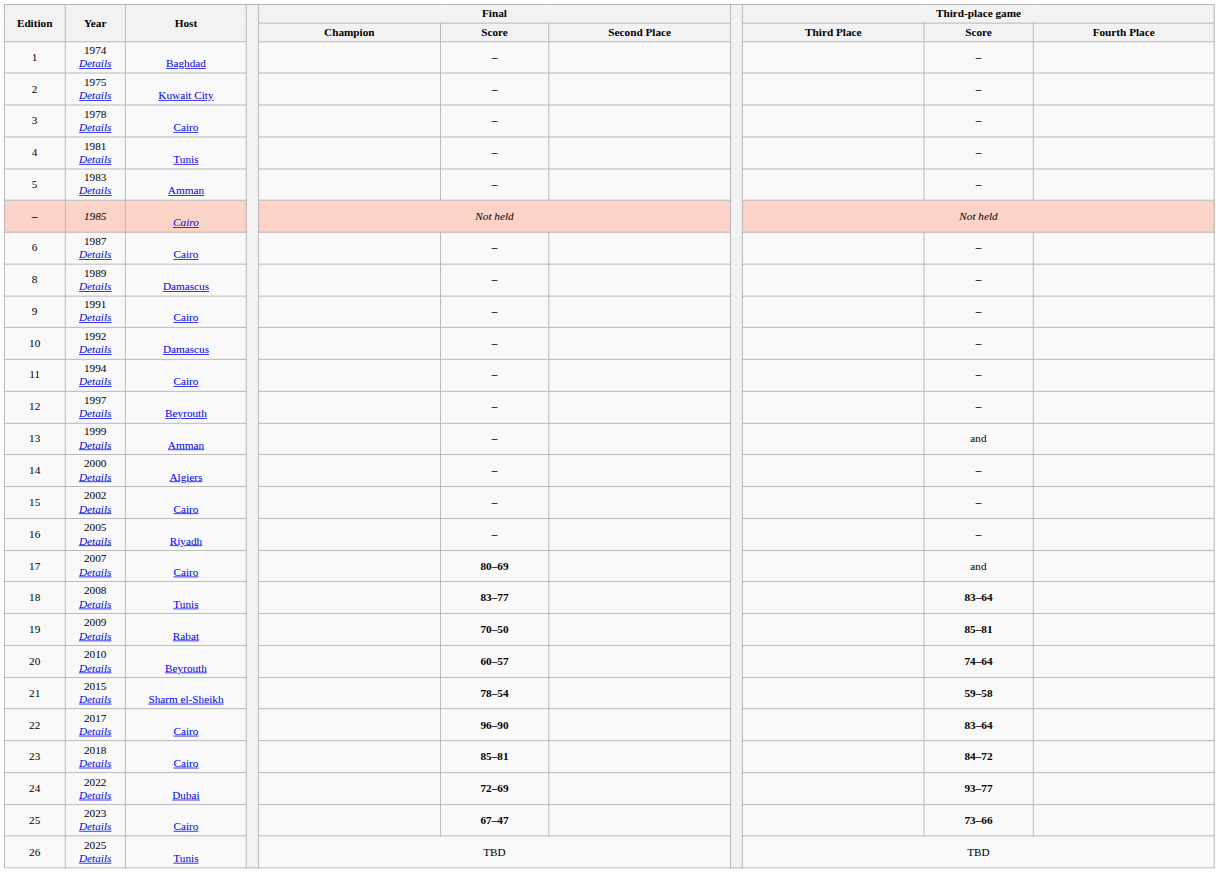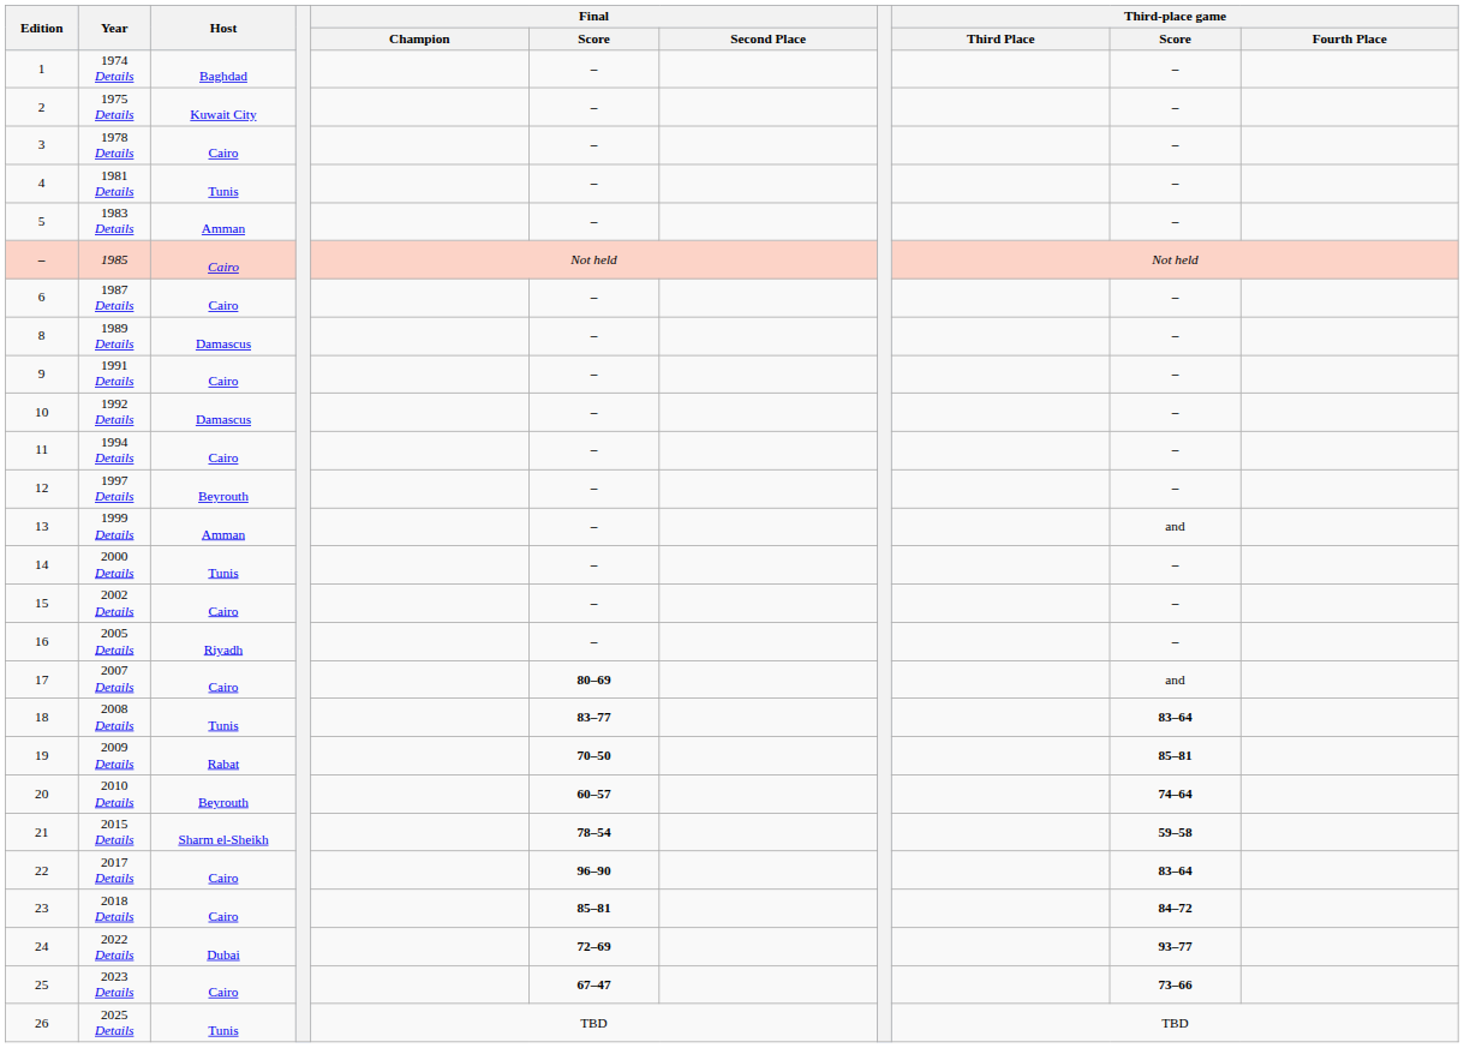 <table class="wikitable" style="font-size:90%; width: 98%; text-align: center;">
 <tr bgcolor=#C1D8FF>
 <th rowspan="2">Edition</th>
 <th rowspan="2" width="5%">Year</th>
 <th rowspan=2 width=10%>Host</th>
 <th rowspan="28" width="1%" bgcolor="ffffff"></th>
 <th colspan=3>Final</th>
 <th rowspan="28" width="1%" bgcolor="ffffff"></th>
 <th colspan=3>Third-place game</th>
 </tr>
 <tr bgcolor=#EFEFEF>
 <th width=15%>Champion</th>
 <th width=9%>Score</th>
 <th width=15%>Second Place</th>
 <th width=15%>Third Place</th>
 <th width=9%>Score</th>
 <th width=15%>Fourth Place</th>
 </tr>
 <tr>
 <td>1</td>
 <td>1974<br><em><a href='#'>Details</a></em></td>
 <td><br><a href='#'>Baghdad</a></td>
 <td><strong></strong></td>
 <td><strong> – </strong></td>
 <td></td>
 <td></td>
 <td><strong> – </strong></td>
 <td></td>
 </tr>
 <tr>
 <td>2</td>
 <td>1975<br><em><a href='#'>Details</a></em></td>
 <td><br><a href='#'>Kuwait City</a></td>
 <td><strong></strong></td>
 <td><strong> – </strong></td>
 <td></td>
 <td></td>
 <td><strong> – </strong></td>
 <td></td>
 </tr>
 <tr>
 <td>3</td>
 <td>1978<br><em><a href='#'>Details</a></em></td>
 <td><br><a href='#'>Cairo</a></td>
 <td><strong></strong></td>
 <td><strong> – </strong></td>
 <td></td>
 <td></td>
 <td><strong> – </strong></td>
 <td></td>
 </tr>
 <tr>
 <td>4</td>
 <td>1981<br><em><a href='#'>Details</a></em></td>
 <td><br><a href='#'>Tunis</a></td>
 <td><strong></strong></td>
 <td><strong> – </strong></td>
 <td></td>
 <td></td>
 <td><strong> – </strong></td>
 <td></td>
 </tr>
 <tr>
 <td>5</td>
 <td>1983<br><em><a href='#'>Details</a></em></td>
 <td><br><a href='#'>Amman</a></td>
 <td><strong></strong></td>
 <td><strong> – </strong></td>
 <td></td>
 <td></td>
 <td><strong> – </strong></td>
 <td></td>
 </tr>
 <tr bgcolor=#fcd3c7>
 <td><strong> – </strong></td>
 <td><em>1985</em></td>
 <td><br><em><a href='#'>Cairo</a></em></td>
 <td colspan=3><em>Not held</em></td>
 <td colspan=3><em>Not held</em></td>
 </tr>
 <tr>
 <td>6</td>
 <td>1987<br><em><a href='#'>Details</a></em></td>
 <td><br><a href='#'>Cairo</a></td>
 <td><strong></strong></td>
 <td><strong> – </strong></td>
 <td></td>
 <td></td>
 <td><strong> – </strong></td>
 <td></td>
 </tr>
 <tr>
 <td>8</td>
 <td>1989<br><em><a href='#'>Details</a></em></td>
 <td><br><a href='#'>Damascus</a></td>
 <td><strong></strong></td>
 <td><strong> – </strong></td>
 <td></td>
 <td></td>
 <td><strong> – </strong></td>
 <td><br> </td>
 </tr>
 <tr>
 <td>9</td>
 <td>1991<br><em><a href='#'>Details</a></em></td>
 <td><br><a href='#'>Cairo</a></td>
 <td><strong></strong></td>
 <td><strong> – </strong></td>
 <td></td>
 <td></td>
 <td><strong> – </strong></td>
 <td></td>
 </tr>
 <tr>
 <td>10</td>
 <td>1992<br><em><a href='#'>Details</a></em></td>
 <td><br><a href='#'>Damascus</a></td>
 <td><strong></strong></td>
 <td><strong> – </strong></td>
 <td></td>
 <td></td>
 <td><strong> – </strong></td>
 <td></td>
 </tr>
 <tr>
 <td>11</td>
 <td>1994<br><em><a href='#'>Details</a></em></td>
 <td><br><a href='#'>Cairo</a></td>
 <td><strong></strong></td>
 <td><strong> – </strong></td>
 <td></td>
 <td></td>
 <td><strong> – </strong></td>
 <td></td>
 </tr>
 <tr>
 <td>12</td>
 <td>1997<br><em><a href='#'>Details</a></em></td>
 <td><br><a href='#'>Beyrouth</a></td>
 <td><strong></strong></td>
 <td><strong> – </strong></td>
 <td></td>
 <td></td>
 <td><strong> – </strong></td>
 <td></td>
 </tr>
 <tr>
 <td>13</td>
 <td>1999<br><em><a href='#'>Details</a></em></td>
 <td><br><a href='#'>Amman</a></td>
 <td><strong></strong></td>
 <td><strong> – </strong></td>
 <td></td>
 <td></td>
 <td>and</td>
 <td></td>
 </tr>
 <tr>
 <td>14</td>
 <td>2000<br><em><a href='#'>Details</a></em></td>
-<td><br><a href='#'>Algiers</a></td>
+<td><br><a href='#'>Tunis</a></td>
 <td><strong></strong></td>
 <td><strong> – </strong></td>
 <td></td>
 <td></td>
 <td><strong> – </strong></td>
 <td><br> </td>
 </tr>
 <tr>
 <td>15</td>
 <td>2002<br><em><a href='#'>Details</a></em></td>
 <td><br><a href='#'>Cairo</a></td>
 <td><strong></strong></td>
 <td><strong> – </strong></td>
 <td></td>
 <td></td>
 <td><strong> – </strong></td>
 <td></td>
 </tr>
 <tr>
 <td>16</td>
 <td>2005<br><em><a href='#'>Details</a></em></td>
 <td><br><a href='#'>Riyadh</a></td>
 <td><strong></strong></td>
 <td><strong> – </strong></td>
 <td></td>
 <td></td>
 <td><strong> – </strong></td>
 <td><br> </td>
 </tr>
 <tr>
 <td>17</td>
 <td>2007<br><em><a href='#'>Details</a></em></td>
 <td><br><a href='#'>Cairo</a></td>
 <td><strong></strong></td>
 <td><strong>80–69</strong></td>
 <td></td>
 <td></td>
 <td>and</td>
 <td><br> </td>
 </tr>
 <tr>
 <td>18</td>
 <td>2008<br><em><a href='#'>Details</a></em></td>
 <td><br><a href='#'>Tunis</a></td>
 <td><strong></strong></td>
 <td><strong>83–77</strong></td>
 <td></td>
 <td></td>
 <td><strong>83–64</strong></td>
 <td></td>
 </tr>
 <tr>
 <td>19</td>
 <td>2009<br><em><a href='#'>Details</a></em></td>
 <td><br><a href='#'>Rabat</a></td>
 <td><strong></strong></td>
 <td><strong>70–50</strong></td>
 <td></td>
 <td></td>
 <td><strong>85–81</strong></td>
 <td></td>
 </tr>
 <tr>
 <td>20</td>
 <td>2010<br><em><a href='#'>Details</a></em></td>
 <td><br><a href='#'>Beyrouth</a></td>
 <td><strong></strong></td>
 <td><strong>60–57</strong></td>
 <td></td>
 <td></td>
 <td><strong>74–64</strong></td>
 <td></td>
 </tr>
 <tr>
 <td>21</td>
 <td>2015<br><em><a href='#'>Details</a></em></td>
 <td><br><a href='#'>Sharm el-Sheikh</a></td>
 <td><strong></strong></td>
 <td><strong>78–54</strong></td>
 <td></td>
 <td></td>
 <td><strong>59–58</strong></td>
 <td></td>
 </tr>
 <tr>
 <td>22</td>
 <td>2017<br><em><a href='#'>Details</a></em></td>
 <td><br><a href='#'>Cairo</a></td>
 <td><strong></strong></td>
 <td><strong>96–90</strong></td>
 <td></td>
 <td></td>
 <td><strong>83–64</strong></td>
 <td></td>
 </tr>
 <tr>
 <td>23</td>
 <td>2018<br><em><a href='#'>Details</a></em></td>
 <td><br><a href='#'>Cairo</a></td>
 <td><strong></strong></td>
 <td><strong>85–81</strong></td>
 <td></td>
 <td></td>
 <td><strong>84–72</strong></td>
 <td></td>
 </tr>
 <tr>
 <td>24</td>
 <td>2022<br><em><a href='#'>Details</a></em></td>
 <td><br><a href='#'>Dubai</a></td>
 <td><strong></strong></td>
 <td><strong>72–69</strong></td>
 <td></td>
 <td></td>
 <td><strong>93–77</strong></td>
 <td></td>
 </tr>
 <tr>
 <td>25</td>
 <td>2023<br><em><a href='#'>Details</a></em></td>
 <td><br><a href='#'>Cairo</a></td>
 <td><strong></strong></td>
 <td><strong>67–47</strong></td>
 <td></td>
 <td></td>
 <td><strong>73–66</strong></td>
 <td></td>
 </tr>
 <tr>
 <td>26</td>
 <td>2025<br><em><a href='#'>Details</a></em></td>
 <td><br><a href='#'>Tunis</a></td>
 <td colspan="3">TBD</td>
 <td colspan="3">TBD</td>
 </tr>
 </table>
